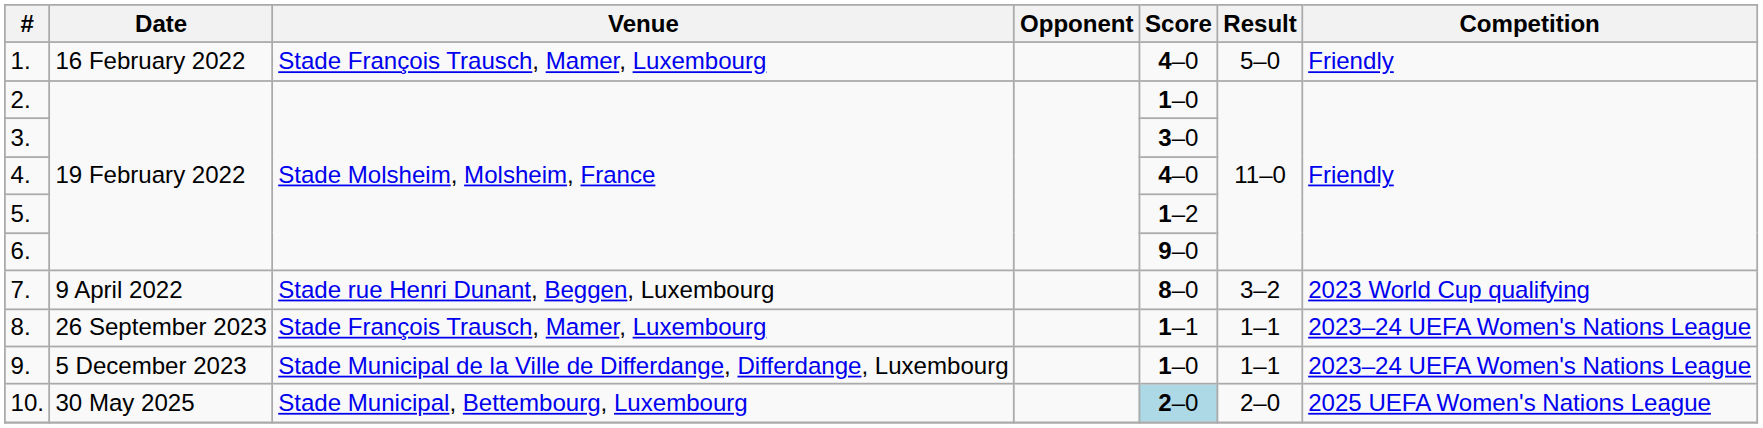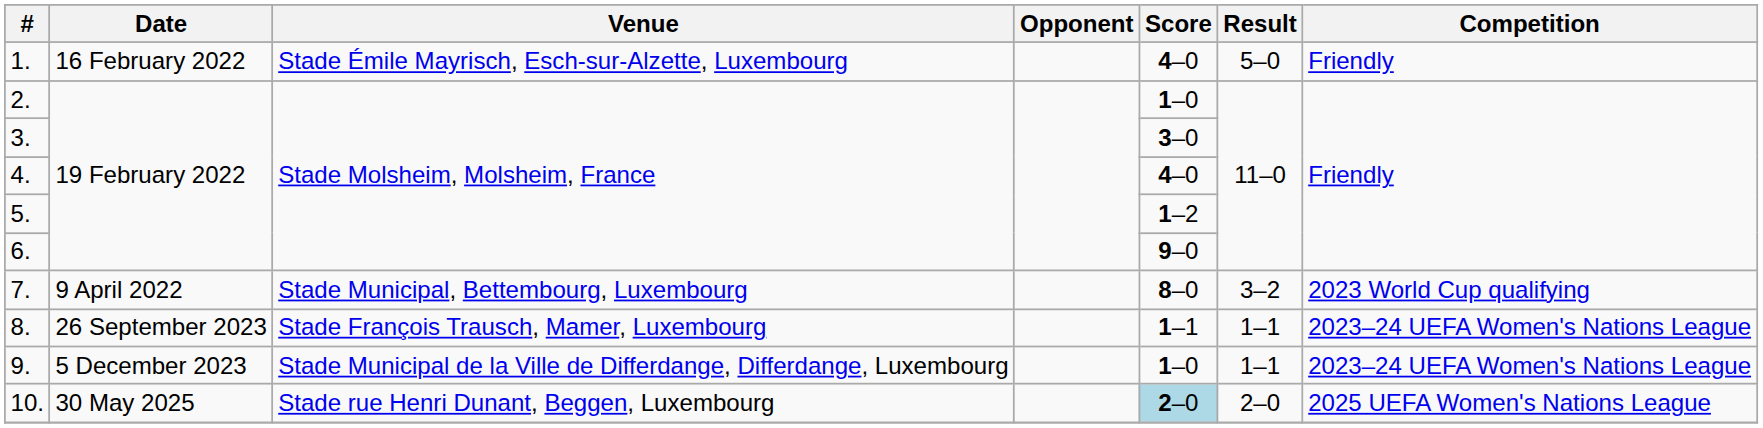 <table class="wikitable" style="font-size:85%;">
 <tr>
 <th>#</th>
 <th>Date</th>
 <th>Venue</th>
 <th>Opponent</th>
 <th>Score</th>
 <th>Result</th>
 <th>Competition</th>
 </tr>
 <tr>
 <td>1.</td>
 <td>16 February 2022</td>
-<td><a href='#'>Stade François Trausch</a>, <a href='#'>Mamer</a>, <a href='#'>Luxembourg</a></td>
+<td><a href='#'>Stade Émile Mayrisch</a>, <a href='#'>Esch-sur-Alzette</a>, <a href='#'>Luxembourg</a></td>
 <td></td>
 <td align=center><strong>4</strong>–0</td>
 <td align=center>5–0</td>
 <td><a href='#'>Friendly</a></td>
 </tr>
 <tr>
 <td>2.</td>
 <td rowspan=5>19 February 2022</td>
 <td rowspan=5><a href='#'>Stade Molsheim</a>, <a href='#'>Molsheim</a>, <a href='#'>France</a></td>
 <td rowspan=5></td>
 <td align=center><strong>1</strong>–0</td>
 <td rowspan=5 align=center>11–0</td>
 <td rowspan=5><a href='#'>Friendly</a></td>
 </tr>
 <tr>
 <td>3.</td>
 <td align=center><strong>3</strong>–0</td>
 </tr>
 <tr>
 <td>4.</td>
 <td align=center><strong>4</strong>–0</td>
 </tr>
 <tr>
 <td>5.</td>
 <td align=center><strong>1</strong>–2</td>
 </tr>
 <tr>
 <td>6.</td>
 <td align=center><strong>9</strong>–0</td>
 </tr>
 <tr>
 <td>7.</td>
 <td>9 April 2022</td>
-<td><a href='#'>Stade rue Henri Dunant</a>, <a href='#'>Beggen</a>, Luxembourg</td>
+<td><a href='#'>Stade Municipal</a>, <a href='#'>Bettembourg</a>, <a href='#'>Luxembourg</a></td>
 <td></td>
 <td align=center><strong>8</strong>–0</td>
 <td align=center>3–2</td>
 <td><a href='#'>2023 World Cup qualifying</a></td>
 </tr>
 <tr>
 <td>8.</td>
 <td>26 September 2023</td>
 <td><a href='#'>Stade François Trausch</a>, <a href='#'>Mamer</a>, <a href='#'>Luxembourg</a></td>
 <td></td>
 <td align=center><strong>1</strong>–1</td>
 <td align=center>1–1</td>
 <td><a href='#'>2023–24 UEFA Women's Nations League</a></td>
 </tr>
 <tr>
 <td>9.</td>
 <td>5 December 2023</td>
 <td><a href='#'>Stade Municipal de la Ville de Differdange</a>, <a href='#'>Differdange</a>, Luxembourg</td>
 <td></td>
 <td align=center><strong>1</strong>–0</td>
 <td align=center>1–1</td>
 <td><a href='#'>2023–24 UEFA Women's Nations League</a></td>
 </tr>
 <tr>
 <td>10.</td>
 <td>30 May 2025</td>
-<td><a href='#'>Stade Municipal</a>, <a href='#'>Bettembourg</a>, <a href='#'>Luxembourg</a></td>
+<td><a href='#'>Stade rue Henri Dunant</a>, <a href='#'>Beggen</a>, Luxembourg</td>
 <td></td>
 <td align=center style="background: lightblue;"><strong>2</strong>–0</td>
 <td align=center>2–0</td>
 <td><a href='#'>2025 UEFA Women's Nations League</a></td>
 </tr>
 <tr>
 </tr>
 </table>
